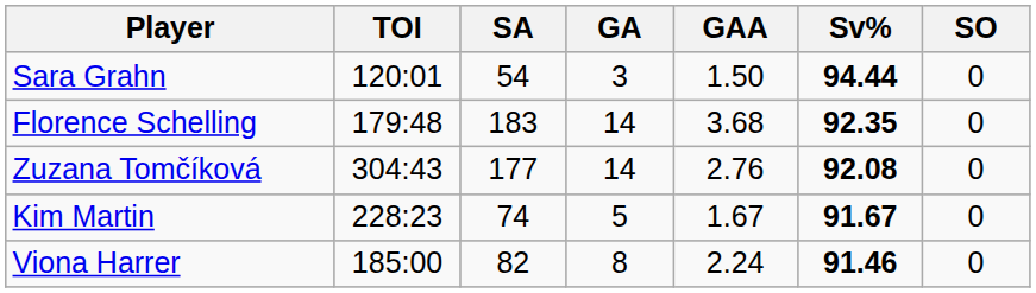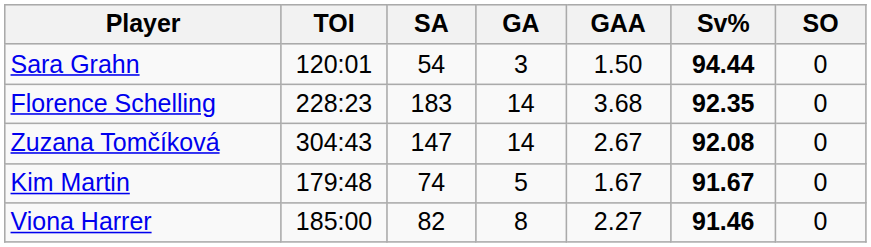 <table class="wikitable sortable" style="text-align:center;">
 <tr>
 <th width="170px">Player</th>
 <th width="60px">TOI</th>
 <th width="50px">SA</th>
 <th width="50px">GA</th>
 <th width="60px">GAA</th>
 <th width="60px">Sv%</th>
 <th width="50px">SO</th>
 </tr>
 <tr>
 <td style="text-align:left;"> <a href='#'>Sara Grahn</a></td>
 <td>120:01</td>
 <td>54</td>
 <td>3</td>
 <td>1.50</td>
 <td><strong>94.44</strong></td>
 <td>0</td>
 </tr>
 <tr>
 <td style="text-align:left;"> <a href='#'>Florence Schelling</a></td>
-<td>179:48</td>
+<td>228:23</td>
 <td>183</td>
 <td>14</td>
 <td>3.68</td>
 <td><strong>92.35</strong></td>
 <td>0</td>
 </tr>
 <tr>
 <td style="text-align:left;"> <a href='#'>Zuzana Tomčíková</a></td>
 <td>304:43</td>
-<td>177</td>
+<td>147</td>
 <td>14</td>
-<td>2.76</td>
+<td>2.67</td>
 <td><strong>92.08</strong></td>
 <td>0</td>
 </tr>
 <tr>
 <td style="text-align:left;"> <a href='#'>Kim Martin</a></td>
-<td>228:23</td>
+<td>179:48</td>
 <td>74</td>
 <td>5</td>
 <td>1.67</td>
 <td><strong>91.67</strong></td>
 <td>0</td>
 </tr>
 <tr>
 <td style="text-align:left;"> <a href='#'>Viona Harrer</a></td>
 <td>185:00</td>
 <td>82</td>
 <td>8</td>
-<td>2.24</td>
+<td>2.27</td>
 <td><strong>91.46</strong></td>
 <td>0</td>
 </tr>
 </table>
